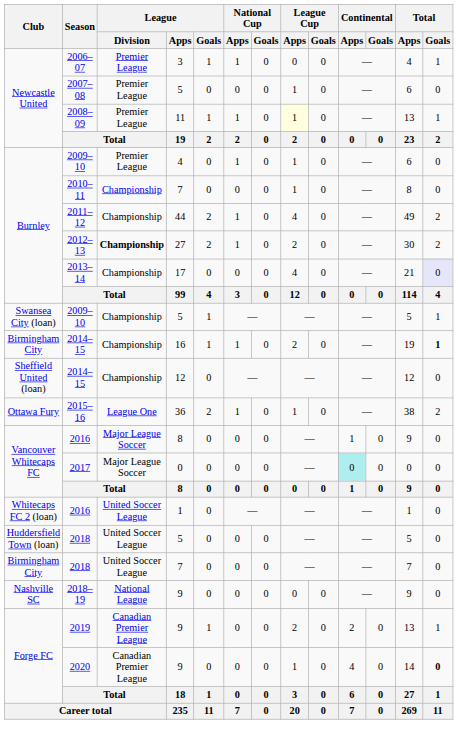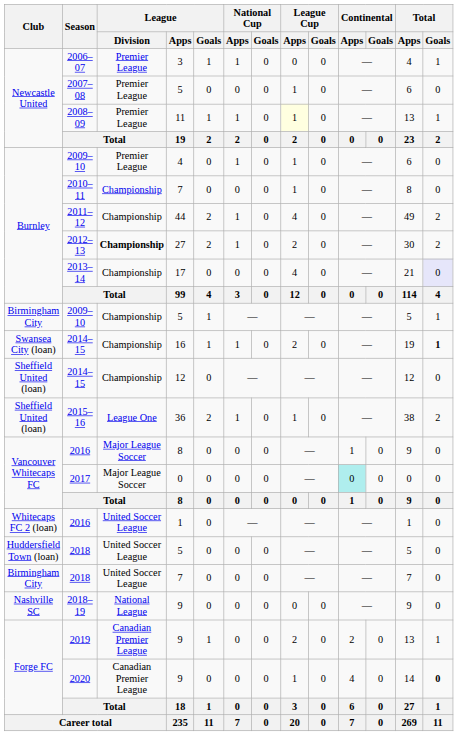 <table class="wikitable" style="text-align:center">
 <tr>
 <th rowspan="2">Club</th>
 <th rowspan="2">Season</th>
 <th colspan="3">League</th>
 <th colspan="2">National Cup</th>
 <th colspan="2">League Cup</th>
 <th colspan="2">Continental</th>
 <th colspan="2">Total</th>
 </tr>
 <tr>
 <th>Division</th>
 <th>Apps</th>
 <th>Goals</th>
 <th>Apps</th>
 <th>Goals</th>
 <th>Apps</th>
 <th>Goals</th>
 <th>Apps</th>
 <th>Goals</th>
 <th>Apps</th>
 <th>Goals</th>
 </tr>
 <tr>
 <td rowspan="4"><a href='#'>Newcastle United</a></td>
 <td><a href='#'>2006–07</a></td>
 <td><a href='#'>Premier League</a></td>
 <td>3</td>
 <td>1</td>
 <td>1</td>
 <td>0</td>
 <td>0</td>
 <td>0</td>
 <td colspan="2">—</td>
 <td>4</td>
 <td>1</td>
 </tr>
 <tr>
 <td><a href='#'>2007–08</a></td>
 <td>Premier League</td>
 <td>5</td>
 <td>0</td>
 <td>0</td>
 <td>0</td>
 <td>1</td>
 <td>0</td>
 <td colspan="2">—</td>
 <td>6</td>
 <td>0</td>
 </tr>
 <tr>
 <td><a href='#'>2008–09</a></td>
 <td>Premier League</td>
 <td>11</td>
 <td>1</td>
 <td>1</td>
 <td>0</td>
 <td style="background: lightyellow;">1</td>
 <td>0</td>
 <td colspan="2">—</td>
 <td>13</td>
 <td>1</td>
 </tr>
 <tr>
 <th colspan="2">Total</th>
 <th>19</th>
 <th>2</th>
 <th>2</th>
 <th>0</th>
 <th>2</th>
 <th>0</th>
 <th>0</th>
 <th>0</th>
 <th>23</th>
 <th>2</th>
 </tr>
 <tr>
 <td rowspan="6"><a href='#'>Burnley</a></td>
 <td><a href='#'>2009–10</a></td>
 <td>Premier League</td>
 <td>4</td>
 <td>0</td>
 <td>1</td>
 <td>0</td>
 <td>1</td>
 <td>0</td>
 <td colspan="2">—</td>
 <td>6</td>
 <td>0</td>
 </tr>
 <tr>
 <td><a href='#'>2010–11</a></td>
 <td><a href='#'>Championship</a></td>
 <td>7</td>
 <td>0</td>
 <td>0</td>
 <td>0</td>
 <td>1</td>
 <td>0</td>
 <td colspan="2">—</td>
 <td>8</td>
 <td>0</td>
 </tr>
 <tr>
 <td><a href='#'>2011–12</a></td>
 <td>Championship</td>
 <td>44</td>
 <td>2</td>
 <td>1</td>
 <td>0</td>
 <td>4</td>
 <td>0</td>
 <td colspan="2">—</td>
 <td>49</td>
 <td>2</td>
 </tr>
 <tr>
 <td><a href='#'>2012–13</a></td>
 <td><strong>Championship</strong></td>
 <td>27</td>
 <td>2</td>
 <td>1</td>
 <td>0</td>
 <td>2</td>
 <td>0</td>
 <td colspan="2">—</td>
 <td>30</td>
 <td>2</td>
 </tr>
 <tr>
 <td><a href='#'>2013–14</a></td>
 <td>Championship</td>
 <td>17</td>
 <td>0</td>
 <td>0</td>
 <td>0</td>
 <td>4</td>
 <td>0</td>
 <td colspan="2">—</td>
 <td>21</td>
 <td style="background: lavender;">0</td>
 </tr>
 <tr>
 <th colspan="2">Total</th>
 <th>99</th>
 <th>4</th>
 <th>3</th>
 <th>0</th>
 <th>12</th>
 <th>0</th>
 <th>0</th>
 <th>0</th>
 <th>114</th>
 <th>4</th>
 </tr>
 <tr>
-<td><a href='#'>Swansea City</a> (loan)</td>
+<td><a href='#'>Birmingham City</a></td>
 <td><a href='#'>2009–10</a></td>
 <td>Championship</td>
 <td>5</td>
 <td>1</td>
 <td colspan="2">—</td>
 <td colspan="2">—</td>
 <td colspan="2">—</td>
 <td>5</td>
 <td>1</td>
 </tr>
 <tr>
-<td><a href='#'>Birmingham City</a></td>
+<td><a href='#'>Swansea City</a> (loan)</td>
 <td><a href='#'>2014–15</a></td>
 <td>Championship</td>
 <td>16</td>
 <td>1</td>
 <td>1</td>
 <td>0</td>
 <td>2</td>
 <td>0</td>
 <td colspan="2">—</td>
 <td>19</td>
 <td><strong>1</strong></td>
 </tr>
 <tr>
 <td><a href='#'>Sheffield United</a> (loan)</td>
 <td><a href='#'>2014–15</a></td>
 <td>Championship</td>
 <td>12</td>
 <td>0</td>
 <td colspan="2">—</td>
 <td colspan="2">—</td>
 <td colspan="2">—</td>
 <td>12</td>
 <td>0</td>
 </tr>
 <tr>
-<td><a href='#'>Ottawa Fury</a></td>
+<td><a href='#'>Sheffield United</a> (loan)</td>
 <td><a href='#'>2015–16</a></td>
 <td><a href='#'>League One</a></td>
 <td>36</td>
 <td>2</td>
 <td>1</td>
 <td>0</td>
 <td>1</td>
 <td>0</td>
 <td colspan="2">—</td>
 <td>38</td>
 <td>2</td>
 </tr>
 <tr>
 <td rowspan="3"><a href='#'>Vancouver Whitecaps FC</a></td>
 <td><a href='#'>2016</a></td>
 <td><a href='#'>Major League Soccer</a></td>
 <td>8</td>
 <td>0</td>
 <td>0</td>
 <td>0</td>
 <td colspan="2">—</td>
 <td>1</td>
 <td>0</td>
 <td>9</td>
 <td>0</td>
 </tr>
 <tr>
 <td><a href='#'>2017</a></td>
 <td>Major League Soccer</td>
 <td>0</td>
 <td>0</td>
 <td>0</td>
 <td>0</td>
 <td colspan="2">—</td>
 <td style="background: paleturquoise;">0</td>
 <td>0</td>
 <td>0</td>
 <td>0</td>
 </tr>
 <tr>
 <th colspan="2">Total</th>
 <th>8</th>
 <th>0</th>
 <th>0</th>
 <th>0</th>
 <th>0</th>
 <th>0</th>
 <th>1</th>
 <th>0</th>
 <th>9</th>
 <th>0</th>
 </tr>
 <tr>
 <td><a href='#'>Whitecaps FC 2</a> (loan)</td>
 <td><a href='#'>2016</a></td>
 <td><a href='#'>United Soccer League</a></td>
 <td>1</td>
 <td>0</td>
 <td colspan="2">—</td>
 <td colspan="2">—</td>
 <td colspan="2">—</td>
 <td>1</td>
 <td>0</td>
 </tr>
 <tr>
 <td><a href='#'>Huddersfield Town</a> (loan)</td>
 <td><a href='#'>2018</a></td>
 <td>United Soccer League</td>
 <td>5</td>
 <td>0</td>
 <td>0</td>
 <td>0</td>
 <td colspan="2">—</td>
 <td colspan="2">—</td>
 <td>5</td>
 <td>0</td>
 </tr>
 <tr>
 <td><a href='#'>Birmingham City</a></td>
 <td><a href='#'>2018</a></td>
 <td>United Soccer League</td>
 <td>7</td>
 <td>0</td>
 <td>0</td>
 <td>0</td>
 <td colspan="2">—</td>
 <td colspan="2">—</td>
 <td>7</td>
 <td>0</td>
 </tr>
 <tr>
 <td><a href='#'>Nashville SC</a></td>
 <td><a href='#'>2018–19</a></td>
 <td><a href='#'>National League</a></td>
 <td>9</td>
 <td>0</td>
 <td>0</td>
 <td>0</td>
 <td>0</td>
 <td>0</td>
 <td colspan="2">—</td>
 <td>9</td>
 <td>0</td>
 </tr>
 <tr>
 <td rowspan="3"><a href='#'>Forge FC</a></td>
 <td><a href='#'>2019</a></td>
 <td><a href='#'>Canadian Premier League</a></td>
 <td>9</td>
 <td>1</td>
 <td>0</td>
 <td>0</td>
 <td>2</td>
 <td>0</td>
 <td>2</td>
 <td>0</td>
 <td>13</td>
 <td>1</td>
 </tr>
 <tr>
 <td><a href='#'>2020</a></td>
 <td>Canadian Premier League</td>
 <td>9</td>
 <td>0</td>
 <td>0</td>
 <td>0</td>
 <td>1</td>
 <td>0</td>
 <td>4</td>
 <td>0</td>
 <td>14</td>
 <td><strong>0</strong></td>
 </tr>
 <tr>
 <th colspan="2">Total</th>
 <th>18</th>
 <th>1</th>
 <th>0</th>
 <th>0</th>
 <th>3</th>
 <th>0</th>
 <th>6</th>
 <th>0</th>
 <th>27</th>
 <th>1</th>
 </tr>
 <tr>
 <th colspan="3">Career total</th>
 <th>235</th>
 <th>11</th>
 <th>7</th>
 <th>0</th>
 <th>20</th>
 <th>0</th>
 <th>7</th>
 <th>0</th>
 <th>269</th>
 <th>11</th>
 </tr>
 </table>
